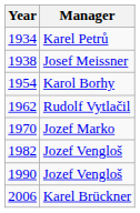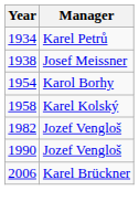 <table class="wikitable">
 <tr>
 <th>Year</th>
 <th>Manager</th>
 </tr>
 <tr>
 <td align=center><a href='#'>1934</a></td>
 <td> <a href='#'>Karel Petrů</a></td>
 </tr>
 <tr>
 <td align=center><a href='#'>1938</a></td>
 <td> <a href='#'>Josef Meissner</a></td>
 </tr>
 <tr>
 <td align=center><a href='#'>1954</a></td>
 <td> <a href='#'>Karol Borhy</a></td>
 </tr>
 <tr>
-<td align=center><a href='#'>1962</a></td>
-<td>  <a href='#'>Rudolf Vytlačil</a></td>
-</tr>
-<tr>
-<td align=center><a href='#'>1970</a></td>
-<td> <a href='#'>Jozef Marko</a></td>
+<td align=center><a href='#'>1958</a></td>
+<td> <a href='#'>Karel Kolský</a></td>
 </tr>
 <tr>
 <td align=center><a href='#'>1982</a></td>
 <td> <a href='#'>Jozef Vengloš</a></td>
 </tr>
 <tr>
 <td align=center><a href='#'>1990</a></td>
 <td> <a href='#'>Jozef Vengloš</a></td>
 </tr>
 <tr>
 <td align=center><a href='#'>2006</a></td>
 <td> <a href='#'>Karel Brückner</a></td>
 </tr>
 </table>
